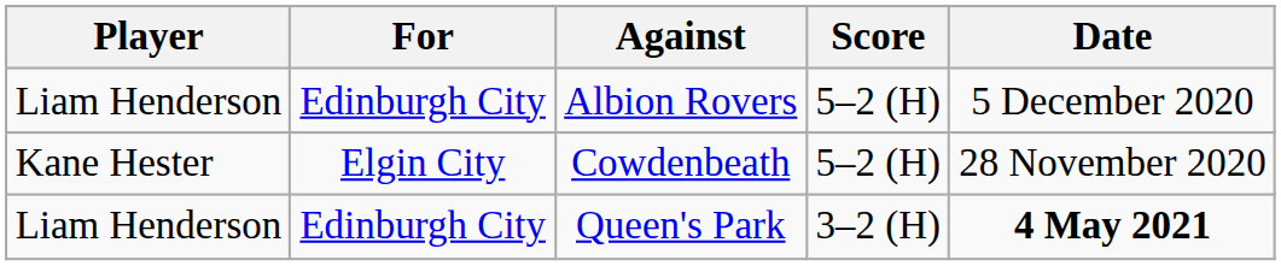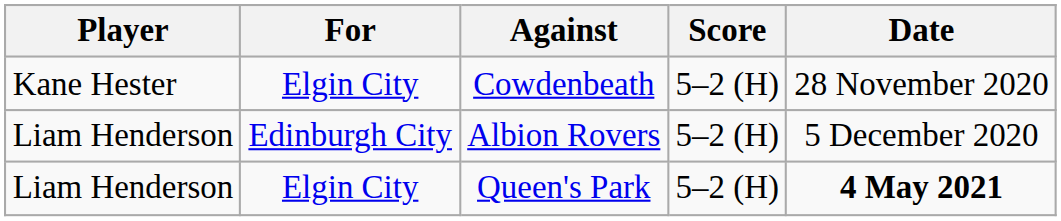 <table class="wikitable" style="text-align:center">
 <tr>
 <th>Player</th>
 <th>For</th>
 <th>Against</th>
 <th>Score</th>
 <th>Date</th>
-</tr>
-<tr>
-<td align="left"> Liam Henderson</td>
-<td><a href='#'>Edinburgh City</a></td>
-<td><a href='#'>Albion Rovers</a></td>
-<td>5–2 (H)</td>
-<td>5 December 2020</td>
 </tr>
 <tr>
 <td align="left"> Kane Hester</td>
 <td><a href='#'>Elgin City</a></td>
 <td><a href='#'>Cowdenbeath</a></td>
 <td>5–2 (H)</td>
 <td>28 November 2020</td>
 </tr>
 <tr>
 <td align="left"> Liam Henderson</td>
 <td><a href='#'>Edinburgh City</a></td>
+<td><a href='#'>Albion Rovers</a></td>
+<td>5–2 (H)</td>
+<td>5 December 2020</td>
+</tr>
+<tr>
+<td align="left"> Liam Henderson</td>
+<td><a href='#'>Elgin City</a></td>
 <td><a href='#'>Queen's Park</a></td>
-<td>3–2 (H)</td>
+<td>5–2 (H)</td>
 <td><strong>4 May 2021</strong></td>
 </tr>
 </table>
